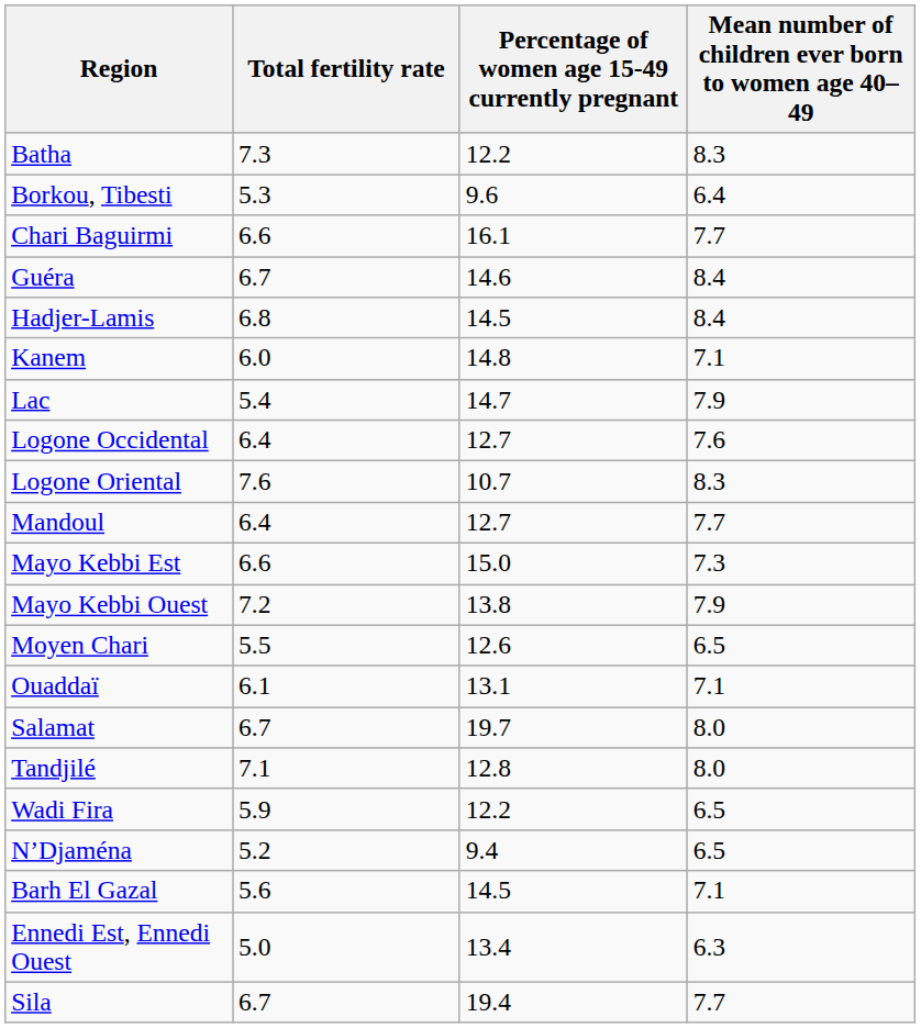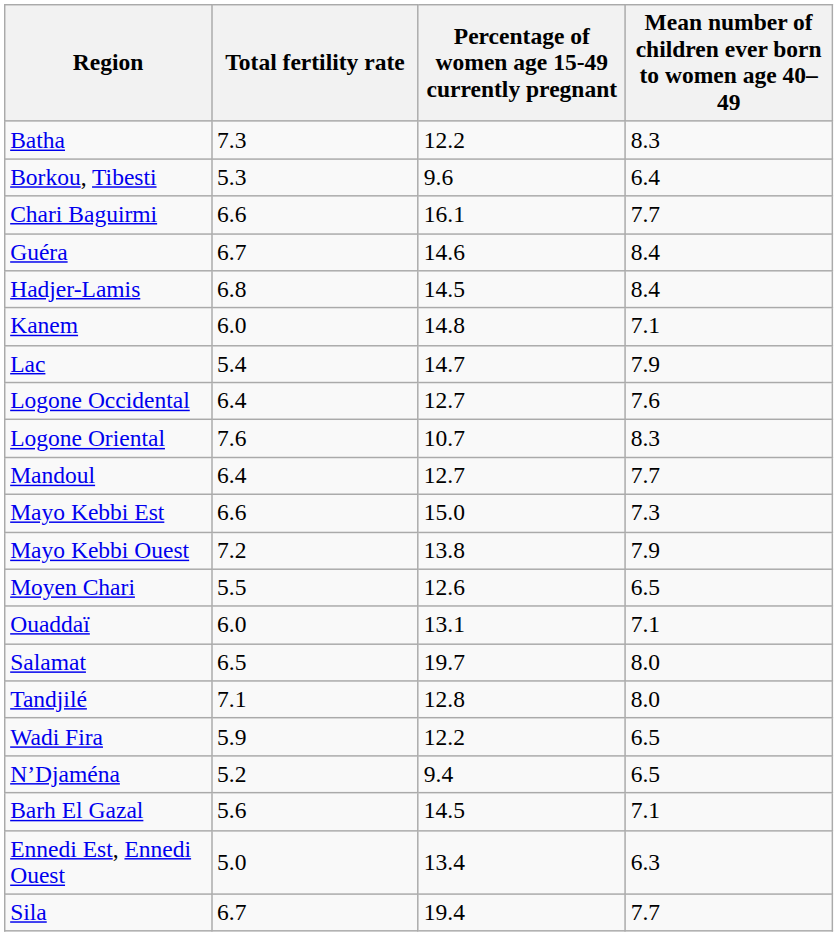 <table class="wikitable sortable">
 <tr>
 <th style="width:100pt;">Region</th>
 <th style="width:100pt;">Total fertility rate</th>
 <th style="width:100pt;">Percentage of women age 15-49 currently pregnant</th>
 <th style="width:100pt;">Mean number of children ever born to women age 40–49</th>
 </tr>
 <tr>
 <td><a href='#'>Batha</a></td>
 <td>7.3</td>
 <td>12.2</td>
 <td>8.3</td>
 </tr>
 <tr>
 <td><a href='#'>Borkou</a>, <a href='#'>Tibesti</a></td>
 <td>5.3</td>
 <td>9.6</td>
 <td>6.4</td>
 </tr>
 <tr>
 <td><a href='#'>Chari Baguirmi</a></td>
 <td>6.6</td>
 <td>16.1</td>
 <td>7.7</td>
 </tr>
 <tr>
 <td><a href='#'>Guéra</a></td>
 <td>6.7</td>
 <td>14.6</td>
 <td>8.4</td>
 </tr>
 <tr>
 <td><a href='#'>Hadjer-Lamis</a></td>
 <td>6.8</td>
 <td>14.5</td>
 <td>8.4</td>
 </tr>
 <tr>
 <td><a href='#'>Kanem</a></td>
 <td>6.0</td>
 <td>14.8</td>
 <td>7.1</td>
 </tr>
 <tr>
 <td><a href='#'>Lac</a></td>
 <td>5.4</td>
 <td>14.7</td>
 <td>7.9</td>
 </tr>
 <tr>
 <td><a href='#'>Logone Occidental</a></td>
 <td>6.4</td>
 <td>12.7</td>
 <td>7.6</td>
 </tr>
 <tr>
 <td><a href='#'>Logone Oriental</a></td>
 <td>7.6</td>
 <td>10.7</td>
 <td>8.3</td>
 </tr>
 <tr>
 <td><a href='#'>Mandoul</a></td>
 <td>6.4</td>
 <td>12.7</td>
 <td>7.7</td>
 </tr>
 <tr>
 <td><a href='#'>Mayo Kebbi Est</a></td>
 <td>6.6</td>
 <td>15.0</td>
 <td>7.3</td>
 </tr>
 <tr>
 <td><a href='#'>Mayo Kebbi Ouest</a></td>
 <td>7.2</td>
 <td>13.8</td>
 <td>7.9</td>
 </tr>
 <tr>
 <td><a href='#'>Moyen Chari</a></td>
 <td>5.5</td>
 <td>12.6</td>
 <td>6.5</td>
 </tr>
 <tr>
 <td><a href='#'>Ouaddaï</a></td>
-<td>6.1</td>
+<td>6.0</td>
 <td>13.1</td>
 <td>7.1</td>
 </tr>
 <tr>
 <td><a href='#'>Salamat</a></td>
-<td>6.7</td>
+<td>6.5</td>
 <td>19.7</td>
 <td>8.0</td>
 </tr>
 <tr>
 <td><a href='#'>Tandjilé</a></td>
 <td>7.1</td>
 <td>12.8</td>
 <td>8.0</td>
 </tr>
 <tr>
 <td><a href='#'>Wadi Fira</a></td>
 <td>5.9</td>
 <td>12.2</td>
 <td>6.5</td>
 </tr>
 <tr>
 <td><a href='#'>N’Djaména</a></td>
 <td>5.2</td>
 <td>9.4</td>
 <td>6.5</td>
 </tr>
 <tr>
 <td><a href='#'>Barh El Gazal</a></td>
 <td>5.6</td>
 <td>14.5</td>
 <td>7.1</td>
 </tr>
 <tr>
 <td><a href='#'>Ennedi Est</a>, <a href='#'>Ennedi Ouest</a></td>
 <td>5.0</td>
 <td>13.4</td>
 <td>6.3</td>
 </tr>
 <tr>
 <td><a href='#'>Sila</a></td>
 <td>6.7</td>
 <td>19.4</td>
 <td>7.7</td>
 </tr>
 </table>
